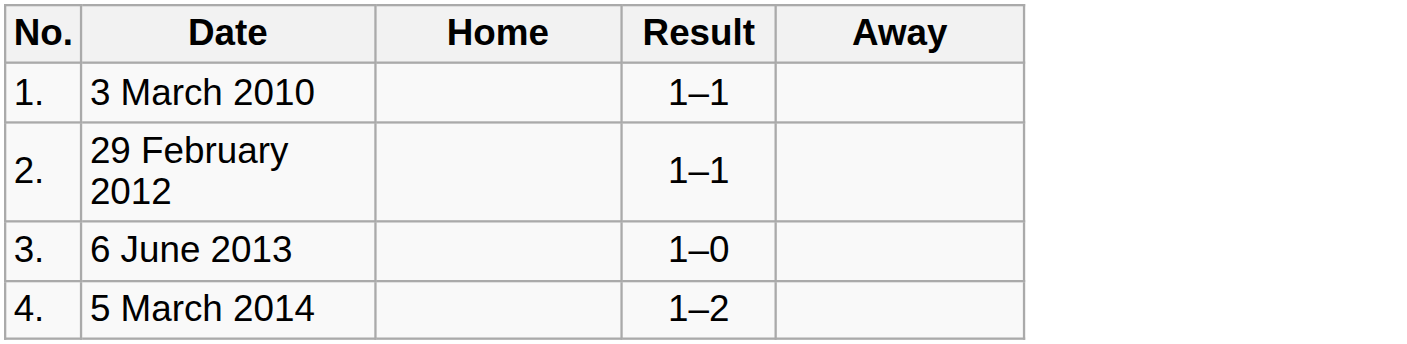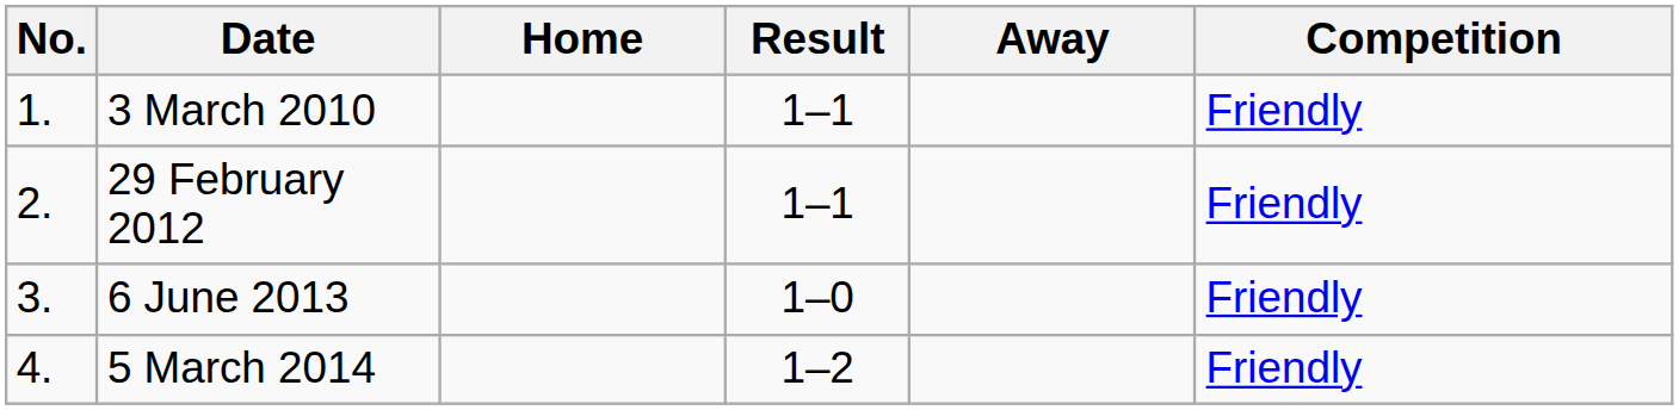 <table class="wikitable">
 <tr>
 <th width=20>No.</th>
 <th width=120>Date</th>
 <th width=100>Home</th>
 <th width=60>Result</th>
 <th width=100>Away</th>
+<th width=170>Competition</th>
 </tr>
 <tr>
 <td>1.</td>
 <td>3 March 2010</td>
 <td></td>
 <td align=center>1–1</td>
 <td></td>
+<td><a href='#'>Friendly</a></td>
 </tr>
 <tr>
 <td>2.</td>
 <td>29 February 2012</td>
 <td></td>
 <td align=center>1–1</td>
 <td></td>
+<td><a href='#'>Friendly</a></td>
 </tr>
 <tr>
 <td>3.</td>
 <td>6 June 2013</td>
 <td></td>
 <td align=center>1–0</td>
 <td></td>
+<td><a href='#'>Friendly</a></td>
 </tr>
 <tr>
 <td>4.</td>
 <td>5 March 2014</td>
 <td></td>
 <td align=center>1–2</td>
 <td></td>
+<td><a href='#'>Friendly</a></td>
 </tr>
 </table>
